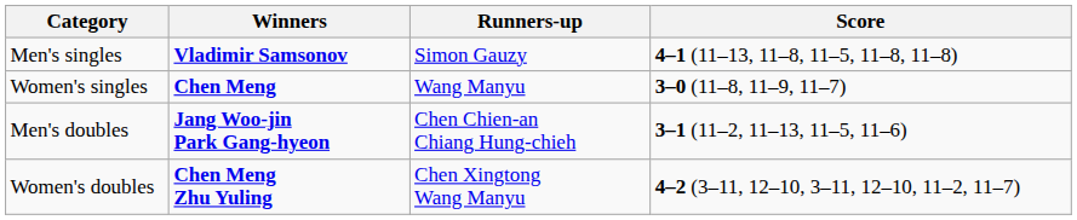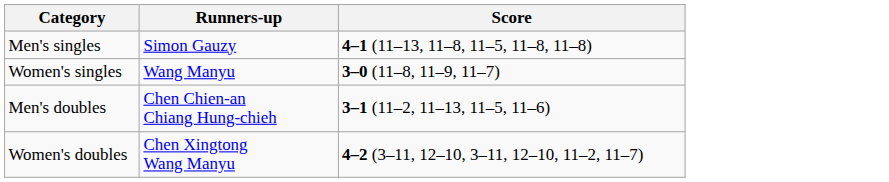 <table class=wikitable style="white-space:nowrap;">
 <tr>
 <th scope="col" style="width: 120px;">Category</th>
-<th scope="col" style="width: 180px;">Winners</th>
 <th scope="col" style="width: 180px;">Runners-up</th>
 <th scope="col" style="width: 320px;">Score</th>
 </tr>
 <tr>
 <td>Men's singles</td>
-<td> <strong><a href='#'>Vladimir Samsonov</a></strong></td>
 <td> <a href='#'>Simon Gauzy</a></td>
 <td><strong>4–1</strong> (11–13, 11–8, 11–5, 11–8, 11–8)</td>
 </tr>
 <tr>
 <td>Women's singles</td>
-<td> <strong><a href='#'>Chen Meng</a></strong></td>
 <td> <a href='#'>Wang Manyu</a></td>
 <td><strong>3–0</strong> (11–8, 11–9, 11–7)</td>
 </tr>
 <tr>
 <td>Men's doubles</td>
-<td> <strong><a href='#'>Jang Woo-jin</a></strong><br> <strong><a href='#'>Park Gang-hyeon</a></strong></td>
 <td> <a href='#'>Chen Chien-an</a><br> <a href='#'>Chiang Hung-chieh</a></td>
 <td><strong>3–1</strong> (11–2, 11–13, 11–5, 11–6)</td>
 </tr>
 <tr>
 <td>Women's doubles</td>
-<td> <strong><a href='#'>Chen Meng</a></strong><br> <strong><a href='#'>Zhu Yuling</a></strong></td>
 <td> <a href='#'>Chen Xingtong</a><br> <a href='#'>Wang Manyu</a></td>
 <td><strong>4–2</strong> (3–11, 12–10, 3–11, 12–10, 11–2, 11–7)</td>
 </tr>
 </table>
